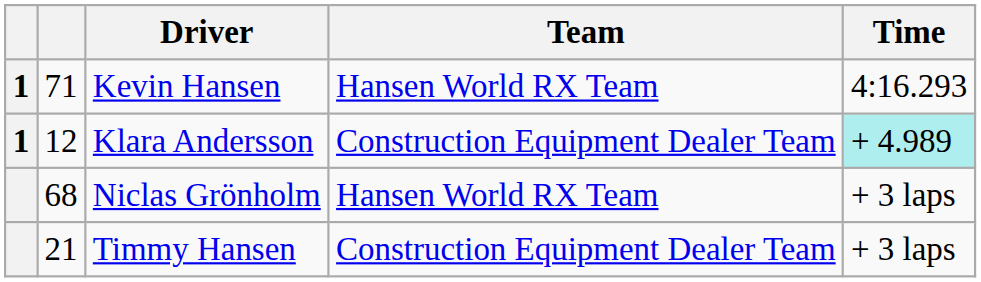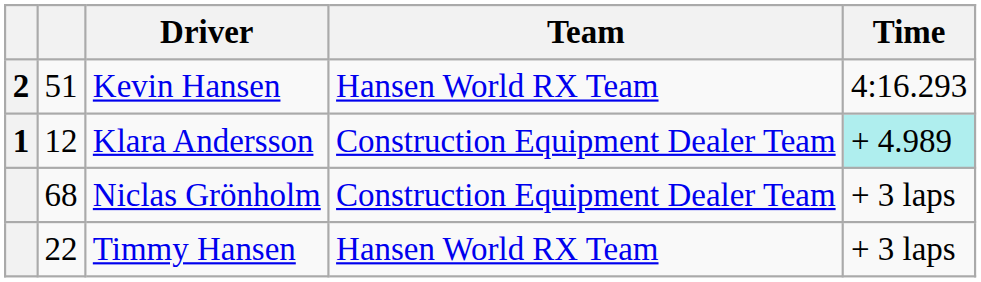 <table class="wikitable" style="font-size:95%">
 <tr>
 <th></th>
 <th></th>
 <th>Driver</th>
 <th>Team</th>
 <th>Time</th>
 </tr>
 <tr>
-<th>1</th>
-<td>71</td>
+<th>2</th>
+<td>51</td>
 <td> <a href='#'>Kevin Hansen</a></td>
 <td><a href='#'>Hansen World RX Team</a></td>
 <td>4:16.293</td>
 </tr>
 <tr>
 <th>1</th>
 <td>12</td>
 <td> <a href='#'>Klara Andersson</a></td>
 <td><a href='#'>Construction Equipment Dealer Team</a></td>
 <td style="background: paleturquoise;">+ 4.989</td>
 </tr>
 <tr>
 <th><strong></strong></th>
 <td>68</td>
 <td> <a href='#'>Niclas Grönholm</a></td>
-<td><a href='#'>Hansen World RX Team</a></td>
+<td><a href='#'>Construction Equipment Dealer Team</a></td>
 <td>+ 3 laps</td>
 </tr>
 <tr>
 <th><strong></strong></th>
-<td>21</td>
+<td>22</td>
 <td> <a href='#'>Timmy Hansen</a></td>
-<td><a href='#'>Construction Equipment Dealer Team</a></td>
+<td><a href='#'>Hansen World RX Team</a></td>
 <td>+ 3 laps</td>
 </tr>
 </table>
